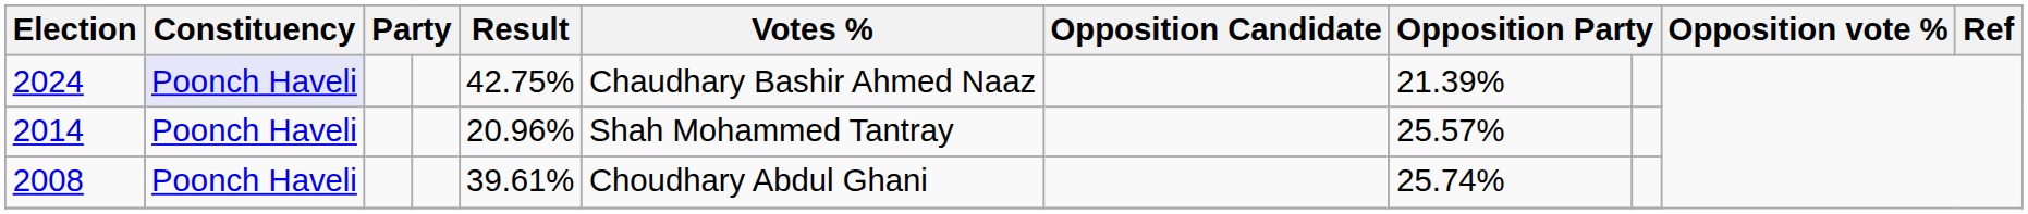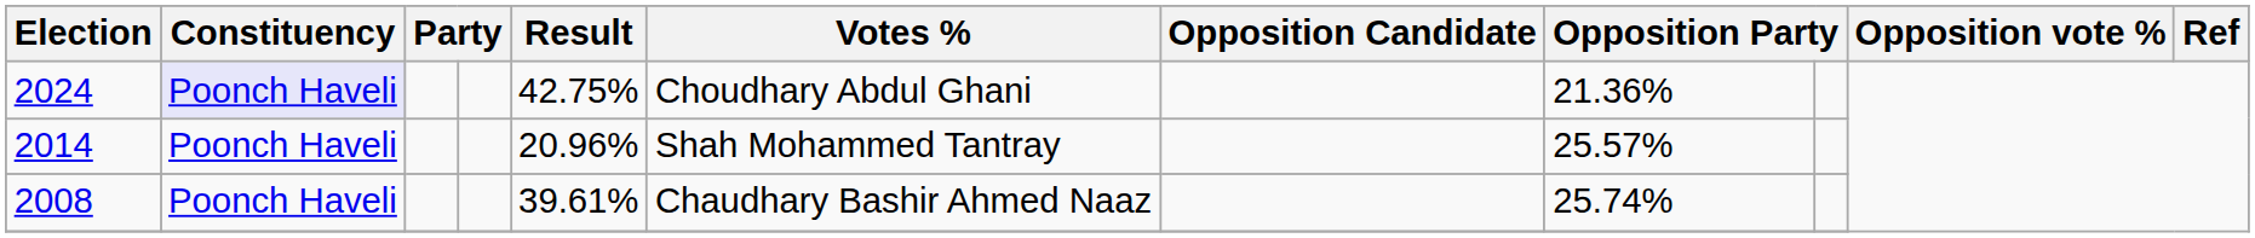 <table class="wikitable sortable">
 <tr>
 <th>Election</th>
 <th>Constituency</th>
 <th colspan="2">Party</th>
 <th>Result</th>
 <th>Votes %</th>
 <th>Opposition Candidate</th>
 <th colspan="2">Opposition Party</th>
 <th>Opposition vote %</th>
 <th>Ref</th>
 </tr>
 <tr>
 <td><a href='#'>2024</a></td>
 <td style="background: lavender;"><a href='#'>Poonch Haveli</a></td>
 <td></td>
 <td></td>
 <td>42.75%</td>
-<td>Chaudhary Bashir Ahmed Naaz</td>
+<td>Choudhary Abdul Ghani</td>
 <td></td>
-<td>21.39%</td>
+<td>21.36%</td>
 <td></td>
 </tr>
 <tr>
 <td><a href='#'>2014</a></td>
 <td><a href='#'>Poonch Haveli</a></td>
 <td></td>
 <td></td>
 <td>20.96%</td>
 <td>Shah Mohammed Tantray</td>
 <td></td>
 <td>25.57%</td>
 <td></td>
 </tr>
 <tr>
 <td><a href='#'>2008</a></td>
 <td><a href='#'>Poonch Haveli</a></td>
 <td></td>
 <td></td>
 <td>39.61%</td>
-<td>Choudhary Abdul Ghani</td>
+<td>Chaudhary Bashir Ahmed Naaz</td>
 <td></td>
 <td>25.74%</td>
 <td></td>
 </tr>
 <tr>
 </tr>
 </table>
